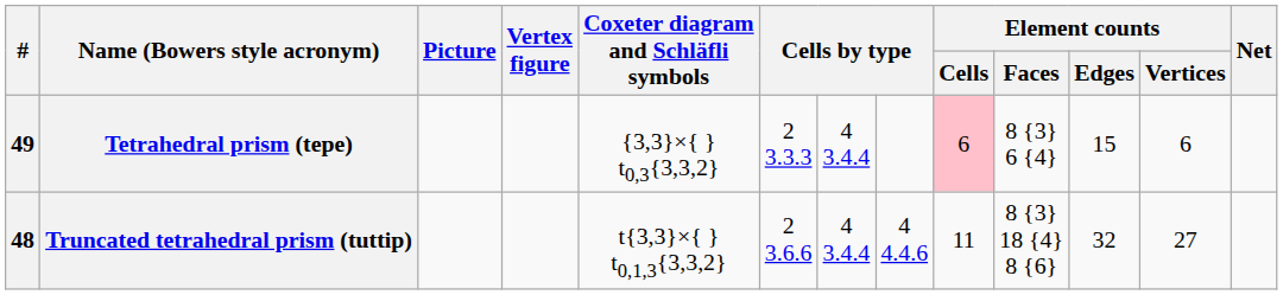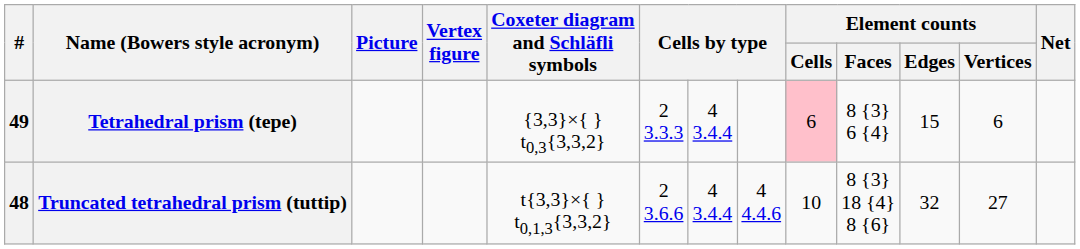 <table class="wikitable">
 <tr>
 <th rowspan=2>#</th>
 <th rowspan=2>Name (Bowers style acronym)</th>
 <th rowspan=2><a href='#'>Picture</a></th>
 <th rowspan=2><a href='#'>Vertex<br>figure</a></th>
 <th rowspan=2><a href='#'>Coxeter diagram</a><br>and <a href='#'>Schläfli</a><br>symbols</th>
 <th rowspan=2 colspan=3>Cells by type</th>
 <th colspan=4>Element counts</th>
 <th rowspan=2>Net</th>
 </tr>
 <tr>
 <th>Cells</th>
 <th>Faces</th>
 <th>Edges</th>
 <th>Vertices</th>
 </tr>
 <tr align=center>
 <th>49</th>
 <th><a href='#'>Tetrahedral prism</a> (tepe)</th>
 <td></td>
 <td></td>
 <td align=center><br>{3,3}×{ }<br>t<sub>0,3</sub>{3,3,2}</td>
 <td>2 <br><a href='#'>3.3.3</a></td>
 <td>4 <br><a href='#'>3.4.4</a></td>
 <td></td>
 <td style="background: pink;">6</td>
 <td>8 {3}<br>6 {4}</td>
 <td>15</td>
 <td>6</td>
 <td></td>
 </tr>
 <tr align=center>
 <th>48</th>
 <th><a href='#'>Truncated tetrahedral prism</a> (tuttip)</th>
 <td></td>
 <td></td>
 <td align=center><br>t{3,3}×{ }<br>t<sub>0,1,3</sub>{3,3,2}</td>
 <td>2 <br><a href='#'>3.6.6</a></td>
 <td>4 <br><a href='#'>3.4.4</a></td>
 <td>4 <br><a href='#'>4.4.6</a></td>
-<td>11</td>
+<td>10</td>
 <td>8 {3}<br>18 {4}<br>8 {6}</td>
 <td>32</td>
 <td>27</td>
 <td></td>
 </tr>
 </table>
